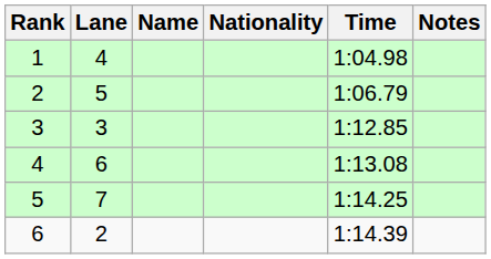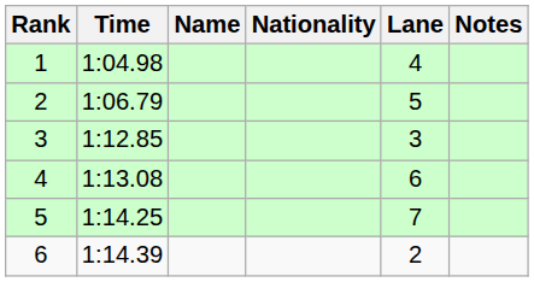 <table class="wikitable sortable" style="text-align:center">
 <tr>
 <th>Rank</th>
-<th>Lane</th>
+<th>Time</th>
 <th>Name</th>
 <th>Nationality</th>
-<th>Time</th>
+<th>Lane</th>
 <th>Notes</th>
 </tr>
 <tr bgcolor=ccffcc>
 <td>1</td>
-<td>4</td>
+<td>1:04.98</td>
 <td align=left></td>
 <td align=left></td>
-<td>1:04.98</td>
+<td>4</td>
 <td><strong></strong></td>
 </tr>
 <tr bgcolor=ccffcc>
 <td>2</td>
-<td>5</td>
+<td>1:06.79</td>
 <td align=left></td>
 <td align=left></td>
-<td>1:06.79</td>
+<td>5</td>
 <td><strong></strong></td>
 </tr>
 <tr bgcolor=ccffcc>
 <td>3</td>
-<td>3</td>
+<td>1:12.85</td>
 <td align=left></td>
 <td align=left></td>
-<td>1:12.85</td>
+<td>3</td>
 <td><strong></strong></td>
 </tr>
 <tr bgcolor=ccffcc>
 <td>4</td>
-<td>6</td>
+<td>1:13.08</td>
 <td align=left></td>
 <td align=left></td>
-<td>1:13.08</td>
+<td>6</td>
 <td><strong></strong></td>
 </tr>
 <tr bgcolor=ccffcc>
 <td>5</td>
-<td>7</td>
+<td>1:14.25</td>
 <td align=left></td>
 <td align=left></td>
-<td>1:14.25</td>
+<td>7</td>
 <td><strong></strong></td>
 </tr>
 <tr>
 <td>6</td>
-<td>2</td>
+<td>1:14.39</td>
 <td align=left></td>
 <td align=left></td>
-<td>1:14.39</td>
+<td>2</td>
 <td></td>
 </tr>
 </table>
